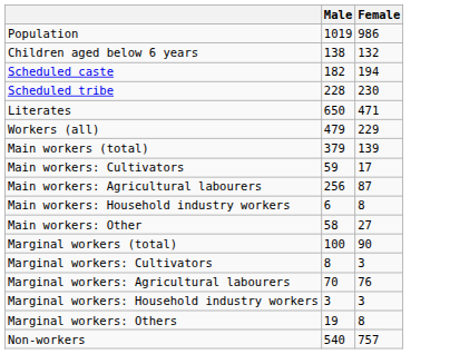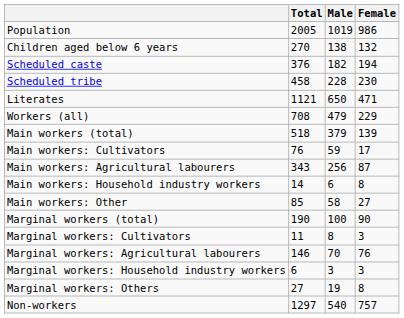 <table class="wikitable sortable">
 <tr>
 <th></th>
+<th>Total</th>
 <th>Male</th>
 <th>Female</th>
 </tr>
 <tr>
 <td>Population</td>
+<td>2005</td>
 <td>1019</td>
 <td>986</td>
 </tr>
 <tr>
 <td>Children aged below 6 years</td>
+<td>270</td>
 <td>138</td>
 <td>132</td>
 </tr>
 <tr>
 <td><a href='#'>Scheduled caste</a></td>
+<td>376</td>
 <td>182</td>
 <td>194</td>
 </tr>
 <tr>
 <td><a href='#'>Scheduled tribe</a></td>
+<td>458</td>
 <td>228</td>
 <td>230</td>
 </tr>
 <tr>
 <td>Literates</td>
+<td>1121</td>
 <td>650</td>
 <td>471</td>
 </tr>
 <tr>
 <td>Workers (all)</td>
+<td>708</td>
 <td>479</td>
 <td>229</td>
 </tr>
 <tr>
 <td>Main workers (total)</td>
+<td>518</td>
 <td>379</td>
 <td>139</td>
 </tr>
 <tr>
 <td>Main workers: Cultivators</td>
+<td>76</td>
 <td>59</td>
 <td>17</td>
 </tr>
 <tr>
 <td>Main workers: Agricultural labourers</td>
+<td>343</td>
 <td>256</td>
 <td>87</td>
 </tr>
 <tr>
 <td>Main workers: Household industry workers</td>
+<td>14</td>
 <td>6</td>
 <td>8</td>
 </tr>
 <tr>
 <td>Main workers: Other</td>
+<td>85</td>
 <td>58</td>
 <td>27</td>
 </tr>
 <tr>
 <td>Marginal workers (total)</td>
+<td>190</td>
 <td>100</td>
 <td>90</td>
 </tr>
 <tr>
 <td>Marginal workers: Cultivators</td>
+<td>11</td>
 <td>8</td>
 <td>3</td>
 </tr>
 <tr>
 <td>Marginal workers: Agricultural labourers</td>
+<td>146</td>
 <td>70</td>
 <td>76</td>
 </tr>
 <tr>
 <td>Marginal workers: Household industry workers</td>
+<td>6</td>
 <td>3</td>
 <td>3</td>
 </tr>
 <tr>
 <td>Marginal workers: Others</td>
+<td>27</td>
 <td>19</td>
 <td>8</td>
 </tr>
 <tr>
 <td>Non-workers</td>
+<td>1297</td>
 <td>540</td>
 <td>757</td>
 </tr>
 </table>
